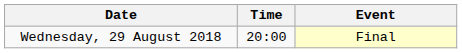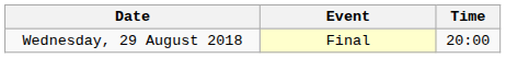 <table class = "wikitable" style="text-align:center;">
 <tr>
 <th width=220>Date</th>
+<th width=150>Event</th>
 <th width=50>Time</th>
-<th width=150>Event</th>
 </tr>
 <tr>
 <td>Wednesday, 29 August 2018</td>
+<td bgcolor=ffffcc>Final</td>
 <td>20:00</td>
-<td bgcolor=ffffcc>Final</td>
 </tr>
 </table>
